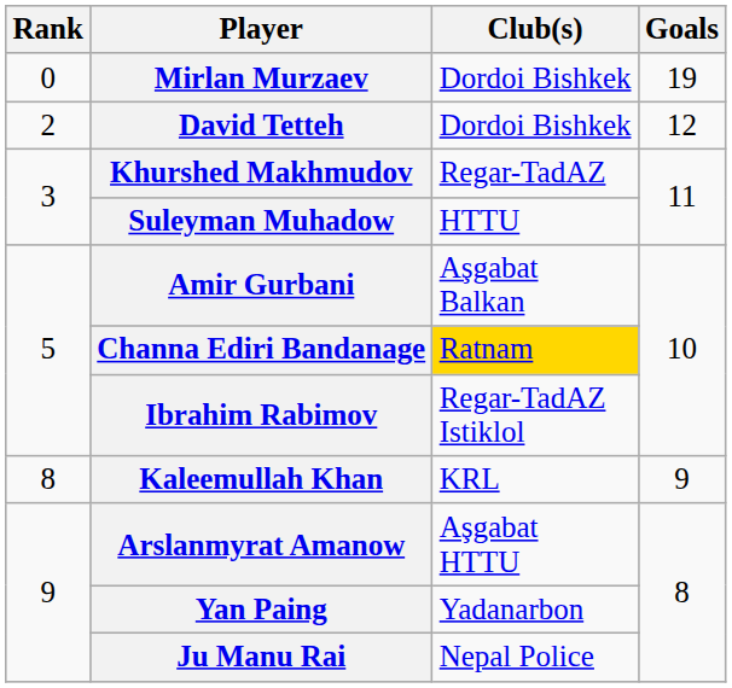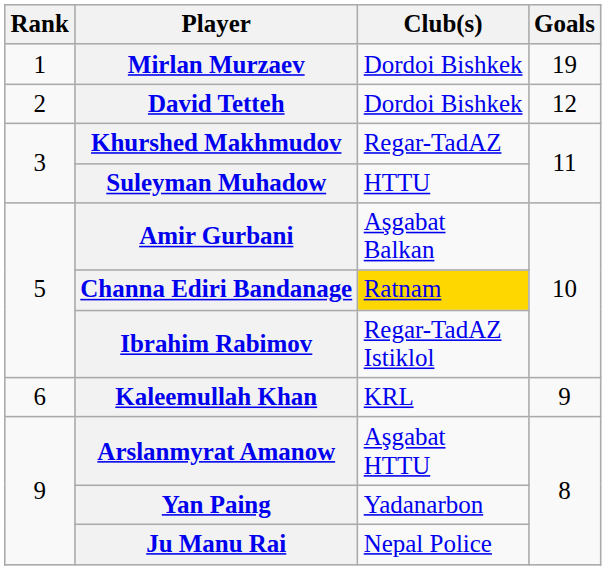 <table class="wikitable sortable plainrowheaders" style="text-align:center;">
 <tr>
 <th scope="col">Rank</th>
 <th scope="col">Player</th>
 <th scope="col">Club(s)</th>
 <th scope="col">Goals</th>
 </tr>
 <tr>
-<td>0</td>
+<td>1</td>
 <th scope="row"> <a href='#'>Mirlan Murzaev</a></th>
 <td style="text-align:left;"><a href='#'>Dordoi Bishkek</a></td>
 <td>19</td>
 </tr>
 <tr>
 <td>2</td>
 <th scope="row"> <a href='#'>David Tetteh</a></th>
 <td style="text-align:left;"><a href='#'>Dordoi Bishkek</a></td>
 <td>12</td>
 </tr>
 <tr>
 <td rowspan="2">3</td>
 <th scope="row"> <a href='#'>Khurshed Makhmudov</a></th>
 <td style="text-align:left;"><a href='#'>Regar-TadAZ</a></td>
 <td rowspan="2">11</td>
 </tr>
 <tr>
 <th scope="row"> <a href='#'>Suleyman Muhadow</a></th>
 <td style="text-align:left;"><a href='#'>HTTU</a></td>
 </tr>
 <tr>
 <td rowspan="3">5</td>
 <th scope="row"> <a href='#'>Amir Gurbani</a></th>
 <td style="text-align:left;"><a href='#'>Aşgabat</a><br><a href='#'>Balkan</a></td>
 <td rowspan="3">10</td>
 </tr>
 <tr>
 <th scope="row"> <a href='#'>Channa Ediri Bandanage</a></th>
 <td style="background: gold; text-align:left;"><a href='#'>Ratnam</a></td>
 </tr>
 <tr>
 <th scope="row"> <a href='#'>Ibrahim Rabimov</a></th>
 <td style="text-align:left;"><a href='#'>Regar-TadAZ</a><br><a href='#'>Istiklol</a></td>
 </tr>
 <tr>
-<td>8</td>
+<td>6</td>
 <th scope="row"> <a href='#'>Kaleemullah Khan</a></th>
 <td style="text-align:left;"><a href='#'>KRL</a></td>
 <td>9</td>
 </tr>
 <tr>
 <td rowspan="3">9</td>
 <th scope="row"> <a href='#'>Arslanmyrat Amanow</a></th>
 <td style="text-align:left;"><a href='#'>Aşgabat</a><br><a href='#'>HTTU</a></td>
 <td rowspan="3">8</td>
 </tr>
 <tr>
 <th scope="row"> <a href='#'>Yan Paing</a></th>
 <td style="text-align:left;"><a href='#'>Yadanarbon</a></td>
 </tr>
 <tr>
 <th scope="row"> <a href='#'>Ju Manu Rai</a></th>
 <td style="text-align:left;"><a href='#'>Nepal Police</a></td>
 </tr>
 </table>
